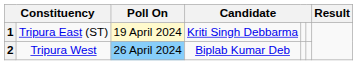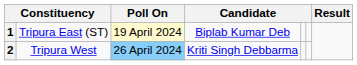 <table class="wikitable" style="text-align:center;">
 <tr>
 <th colspan="2">Constituency</th>
 <th>Poll On</th>
 <th colspan="3">Candidate</th>
 <th>Result</th>
 </tr>
 <tr>
 <th>1</th>
 <td><a href='#'>Tripura East</a> (ST)</td>
 <td bgcolor=#FFFACD>19 April 2024</td>
-<td><a href='#'>Kriti Singh Debbarma</a></td>
+<td><a href='#'>Biplab Kumar Deb</a></td>
 <td></td>
 <td></td>
 </tr>
 <tr>
 <th>2</th>
 <td><a href='#'>Tripura West</a></td>
 <td bgcolor=#87CEFA>26 April 2024</td>
-<td><a href='#'>Biplab Kumar Deb</a></td>
+<td><a href='#'>Kriti Singh Debbarma</a></td>
 <td></td>
 <td></td>
 </tr>
 </table>
